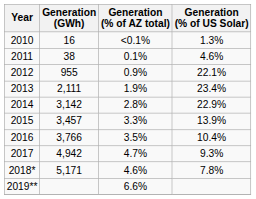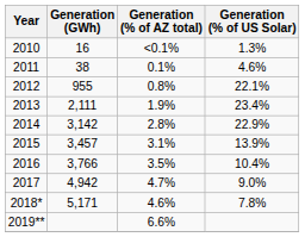 <table class="wikitable" style="float: center; text-align: center;">
 <tr>
 <th>Year</th>
 <th>Generation<br> (GWh)</th>
 <th>Generation<br> (% of AZ total)</th>
 <th>Generation<br> (% of US Solar)</th>
 </tr>
 <tr>
 <td>2010</td>
 <td>16</td>
 <td><0.1%</td>
 <td>1.3%</td>
 </tr>
 <tr>
 <td>2011</td>
 <td>38</td>
 <td>0.1%</td>
 <td>4.6%</td>
 </tr>
 <tr>
 <td>2012</td>
 <td>955</td>
-<td>0.9%</td>
+<td>0.8%</td>
 <td>22.1%</td>
 </tr>
 <tr>
 <td>2013</td>
 <td>2,111</td>
 <td>1.9%</td>
 <td>23.4%</td>
 </tr>
 <tr>
 <td>2014</td>
 <td>3,142</td>
 <td>2.8%</td>
 <td>22.9%</td>
 </tr>
 <tr>
 <td>2015</td>
 <td>3,457</td>
-<td>3.3%</td>
+<td>3.1%</td>
 <td>13.9%</td>
 </tr>
 <tr>
 <td>2016</td>
 <td>3,766</td>
 <td>3.5%</td>
 <td>10.4%</td>
 </tr>
 <tr>
 <td>2017</td>
 <td>4,942</td>
 <td>4.7%</td>
-<td>9.3%</td>
+<td>9.0%</td>
 </tr>
 <tr>
 <td>2018*</td>
 <td>5,171</td>
 <td>4.6%</td>
 <td>7.8%</td>
 </tr>
 <tr>
 <td>2019**</td>
 <td></td>
 <td>6.6%</td>
 <td></td>
 </tr>
 <tr>
 </tr>
 </table>
